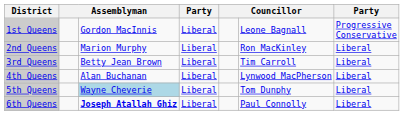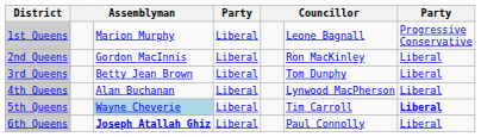 <table class="wikitable">
 <tr>
 <th>District</th>
 <th colspan="2">Assemblyman</th>
 <th>Party</th>
 <th colspan="2">Councillor</th>
 <th>Party</th>
 </tr>
 <tr>
 <td bgcolor="CCCCCC"><a href='#'>1st Queens</a></td>
 <td>   </td>
-<td><a href='#'>Gordon MacInnis</a></td>
+<td><a href='#'>Marion Murphy</a></td>
 <td><a href='#'>Liberal</a></td>
 <td>   </td>
 <td><a href='#'>Leone Bagnall</a></td>
 <td><a href='#'>Progressive <br> Conservative</a></td>
 </tr>
 <tr>
 <td bgcolor="CCCCCC"><a href='#'>2nd Queens</a></td>
 <td>   </td>
-<td><a href='#'>Marion Murphy</a></td>
+<td><a href='#'>Gordon MacInnis</a></td>
 <td><a href='#'>Liberal</a></td>
 <td>   </td>
 <td><a href='#'>Ron MacKinley</a></td>
 <td><a href='#'>Liberal</a></td>
 </tr>
 <tr>
 <td bgcolor="CCCCCC"><a href='#'>3rd Queens</a></td>
 <td>   </td>
 <td><a href='#'>Betty Jean Brown</a></td>
 <td><a href='#'>Liberal</a></td>
 <td>   </td>
-<td><a href='#'>Tim Carroll</a></td>
+<td><a href='#'>Tom Dunphy</a></td>
 <td><a href='#'>Liberal</a></td>
 </tr>
 <tr>
 <td bgcolor="CCCCCC"><a href='#'>4th Queens</a></td>
 <td>   </td>
 <td><a href='#'>Alan Buchanan</a></td>
 <td><a href='#'>Liberal</a></td>
 <td>   </td>
 <td><a href='#'>Lynwood MacPherson</a></td>
 <td><a href='#'>Liberal</a></td>
 </tr>
 <tr>
 <td bgcolor="CCCCCC"><a href='#'>5th Queens</a></td>
 <td>   </td>
 <td style="background: lightblue;"><a href='#'>Wayne Cheverie</a></td>
 <td><a href='#'>Liberal</a></td>
 <td>   </td>
-<td><a href='#'>Tom Dunphy</a></td>
-<td><a href='#'>Liberal</a></td>
+<td><a href='#'>Tim Carroll</a></td>
+<td><strong><a href='#'>Liberal</a></strong></td>
 </tr>
 <tr>
 <td bgcolor="CCCCCC"><a href='#'>6th Queens</a></td>
 <td>   </td>
 <td><strong><a href='#'>Joseph Atallah Ghiz</a></strong></td>
 <td><a href='#'>Liberal</a></td>
 <td>   </td>
 <td><a href='#'>Paul Connolly</a></td>
 <td><a href='#'>Liberal</a></td>
 </tr>
 </table>
